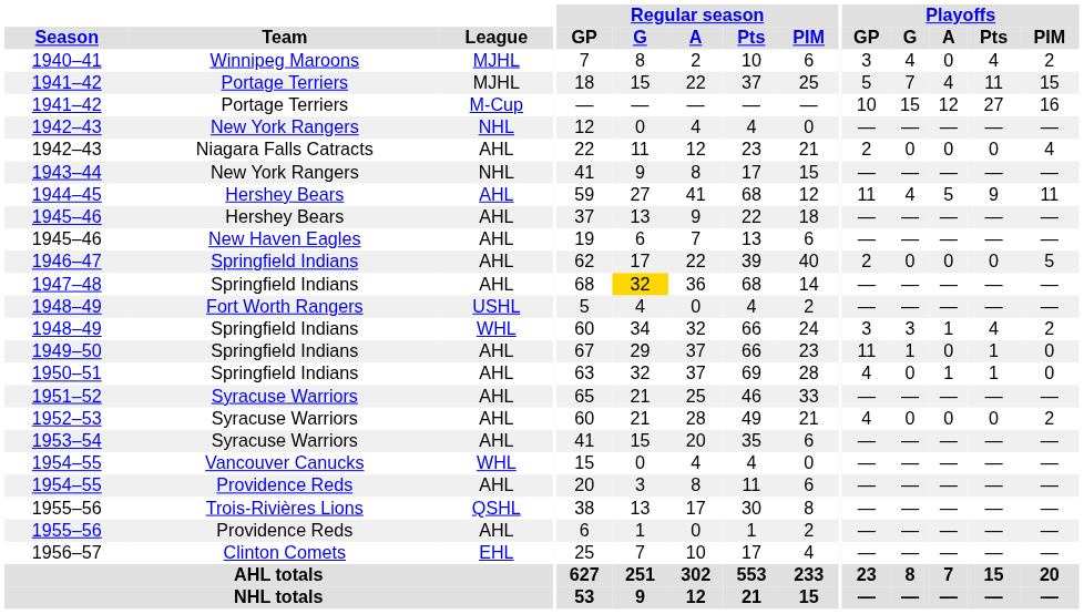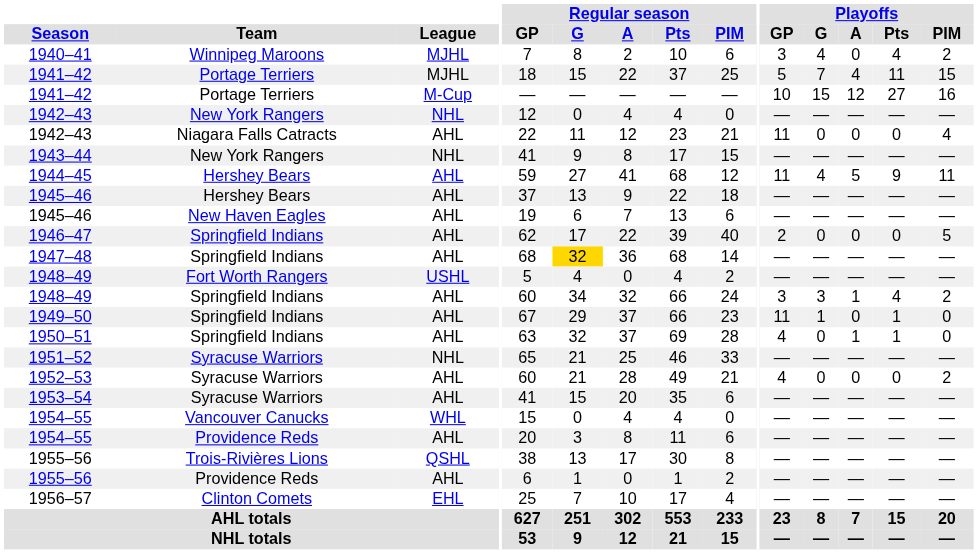 <table border="0" cellpadding="1" cellspacing="0" style="text-align:center; width:60em">
 <tr bgcolor="#e0e0e0">
 <th colspan="3" bgcolor="#ffffff"></th>
 <th rowspan="100" bgcolor="#ffffff"></th>
 <th colspan="5"><a href='#'>Regular season</a></th>
 <th rowspan="100" bgcolor="#ffffff"></th>
 <th colspan="5"><a href='#'>Playoffs</a></th>
 </tr>
 <tr bgcolor="#e0e0e0">
 <th><a href='#'>Season</a></th>
 <th>Team</th>
 <th>League</th>
 <th>GP</th>
 <th><a href='#'>G</a></th>
 <th><a href='#'>A</a></th>
 <th><a href='#'>Pts</a></th>
 <th><a href='#'>PIM</a></th>
 <th>GP</th>
 <th>G</th>
 <th>A</th>
 <th>Pts</th>
 <th>PIM</th>
 </tr>
 <tr>
 <td><a href='#'>1940–41</a></td>
 <td><a href='#'>Winnipeg Maroons</a></td>
 <td><a href='#'>MJHL</a></td>
 <td>7</td>
 <td>8</td>
 <td>2</td>
 <td>10</td>
 <td>6</td>
 <td>3</td>
 <td>4</td>
 <td>0</td>
 <td>4</td>
 <td>2</td>
 </tr>
 <tr bgcolor="#f0f0f0">
 <td><a href='#'>1941–42</a></td>
 <td><a href='#'>Portage Terriers</a></td>
 <td>MJHL</td>
 <td>18</td>
 <td>15</td>
 <td>22</td>
 <td>37</td>
 <td>25</td>
 <td>5</td>
 <td>7</td>
 <td>4</td>
 <td>11</td>
 <td>15</td>
 </tr>
 <tr>
 <td><a href='#'>1941–42</a></td>
 <td>Portage Terriers</td>
 <td><a href='#'>M-Cup</a></td>
 <td>—</td>
 <td>—</td>
 <td>—</td>
 <td>—</td>
 <td>—</td>
 <td>10</td>
 <td>15</td>
 <td>12</td>
 <td>27</td>
 <td>16</td>
 </tr>
 <tr bgcolor="#f0f0f0">
 <td><a href='#'>1942–43</a></td>
 <td><a href='#'>New York Rangers</a></td>
 <td><a href='#'>NHL</a></td>
 <td>12</td>
 <td>0</td>
 <td>4</td>
 <td>4</td>
 <td>0</td>
 <td>—</td>
 <td>—</td>
 <td>—</td>
 <td>—</td>
 <td>—</td>
 </tr>
 <tr>
 <td>1942–43</td>
 <td>Niagara Falls Catracts</td>
 <td>AHL</td>
 <td>22</td>
 <td>11</td>
 <td>12</td>
 <td>23</td>
 <td>21</td>
-<td>2</td>
+<td>11</td>
 <td>0</td>
 <td>0</td>
 <td>0</td>
 <td>4</td>
 </tr>
 <tr bgcolor="#f0f0f0">
 <td><a href='#'>1943–44</a></td>
 <td>New York Rangers</td>
 <td>NHL</td>
 <td>41</td>
 <td>9</td>
 <td>8</td>
 <td>17</td>
 <td>15</td>
 <td>—</td>
 <td>—</td>
 <td>—</td>
 <td>—</td>
 <td>—</td>
 </tr>
 <tr>
 <td><a href='#'>1944–45</a></td>
 <td><a href='#'>Hershey Bears</a></td>
 <td><a href='#'>AHL</a></td>
 <td>59</td>
 <td>27</td>
 <td>41</td>
 <td>68</td>
 <td>12</td>
 <td>11</td>
 <td>4</td>
 <td>5</td>
 <td>9</td>
 <td>11</td>
 </tr>
 <tr bgcolor="#f0f0f0">
 <td><a href='#'>1945–46</a></td>
 <td>Hershey Bears</td>
 <td>AHL</td>
 <td>37</td>
 <td>13</td>
 <td>9</td>
 <td>22</td>
 <td>18</td>
 <td>—</td>
 <td>—</td>
 <td>—</td>
 <td>—</td>
 <td>—</td>
 </tr>
 <tr>
 <td>1945–46</td>
 <td><a href='#'>New Haven Eagles</a></td>
 <td>AHL</td>
 <td>19</td>
 <td>6</td>
 <td>7</td>
 <td>13</td>
 <td>6</td>
 <td>—</td>
 <td>—</td>
 <td>—</td>
 <td>—</td>
 <td>—</td>
 </tr>
 <tr bgcolor="#f0f0f0">
 <td><a href='#'>1946–47</a></td>
 <td><a href='#'>Springfield Indians</a></td>
 <td>AHL</td>
 <td>62</td>
 <td>17</td>
 <td>22</td>
 <td>39</td>
 <td>40</td>
 <td>2</td>
 <td>0</td>
 <td>0</td>
 <td>0</td>
 <td>5</td>
 </tr>
 <tr>
 <td><a href='#'>1947–48</a></td>
 <td>Springfield Indians</td>
 <td>AHL</td>
 <td>68</td>
 <td style="background: gold;">32</td>
 <td>36</td>
 <td>68</td>
 <td>14</td>
 <td>—</td>
 <td>—</td>
 <td>—</td>
 <td>—</td>
 <td>—</td>
 </tr>
 <tr bgcolor="#f0f0f0">
 <td><a href='#'>1948–49</a></td>
 <td><a href='#'>Fort Worth Rangers</a></td>
 <td><a href='#'>USHL</a></td>
 <td>5</td>
 <td>4</td>
 <td>0</td>
 <td>4</td>
 <td>2</td>
 <td>—</td>
 <td>—</td>
 <td>—</td>
 <td>—</td>
 <td>—</td>
 </tr>
 <tr>
 <td><a href='#'>1948–49</a></td>
 <td>Springfield Indians</td>
-<td><a href='#'>WHL</a></td>
+<td>AHL</td>
 <td>60</td>
 <td>34</td>
 <td>32</td>
 <td>66</td>
 <td>24</td>
 <td>3</td>
 <td>3</td>
 <td>1</td>
 <td>4</td>
 <td>2</td>
 </tr>
 <tr bgcolor="#f0f0f0">
 <td><a href='#'>1949–50</a></td>
 <td>Springfield Indians</td>
 <td>AHL</td>
 <td>67</td>
 <td>29</td>
 <td>37</td>
 <td>66</td>
 <td>23</td>
 <td>11</td>
 <td>1</td>
 <td>0</td>
 <td>1</td>
 <td>0</td>
 </tr>
 <tr>
 <td><a href='#'>1950–51</a></td>
 <td>Springfield Indians</td>
 <td>AHL</td>
 <td>63</td>
 <td>32</td>
 <td>37</td>
 <td>69</td>
 <td>28</td>
 <td>4</td>
 <td>0</td>
 <td>1</td>
 <td>1</td>
 <td>0</td>
 </tr>
 <tr bgcolor="#f0f0f0">
 <td><a href='#'>1951–52</a></td>
 <td><a href='#'>Syracuse Warriors</a></td>
-<td>AHL</td>
+<td>NHL</td>
 <td>65</td>
 <td>21</td>
 <td>25</td>
 <td>46</td>
 <td>33</td>
 <td>—</td>
 <td>—</td>
 <td>—</td>
 <td>—</td>
 <td>—</td>
 </tr>
 <tr>
 <td><a href='#'>1952–53</a></td>
 <td>Syracuse Warriors</td>
 <td>AHL</td>
 <td>60</td>
 <td>21</td>
 <td>28</td>
 <td>49</td>
 <td>21</td>
 <td>4</td>
 <td>0</td>
 <td>0</td>
 <td>0</td>
 <td>2</td>
 </tr>
 <tr bgcolor="#f0f0f0">
 <td><a href='#'>1953–54</a></td>
 <td>Syracuse Warriors</td>
 <td>AHL</td>
 <td>41</td>
 <td>15</td>
 <td>20</td>
 <td>35</td>
 <td>6</td>
 <td>—</td>
 <td>—</td>
 <td>—</td>
 <td>—</td>
 <td>—</td>
 </tr>
 <tr>
 <td><a href='#'>1954–55</a></td>
 <td><a href='#'>Vancouver Canucks</a></td>
 <td><a href='#'>WHL</a></td>
 <td>15</td>
 <td>0</td>
 <td>4</td>
 <td>4</td>
 <td>0</td>
 <td>—</td>
 <td>—</td>
 <td>—</td>
 <td>—</td>
 <td>—</td>
 </tr>
 <tr bgcolor="#f0f0f0">
 <td><a href='#'>1954–55</a></td>
 <td><a href='#'>Providence Reds</a></td>
 <td>AHL</td>
 <td>20</td>
 <td>3</td>
 <td>8</td>
 <td>11</td>
 <td>6</td>
 <td>—</td>
 <td>—</td>
 <td>—</td>
 <td>—</td>
 <td>—</td>
 </tr>
 <tr>
 <td>1955–56</td>
 <td><a href='#'>Trois-Rivières Lions</a></td>
 <td><a href='#'>QSHL</a></td>
 <td>38</td>
 <td>13</td>
 <td>17</td>
 <td>30</td>
 <td>8</td>
 <td>—</td>
 <td>—</td>
 <td>—</td>
 <td>—</td>
 <td>—</td>
 </tr>
 <tr bgcolor="#f0f0f0">
 <td><a href='#'>1955–56</a></td>
 <td>Providence Reds</td>
 <td>AHL</td>
 <td>6</td>
 <td>1</td>
 <td>0</td>
 <td>1</td>
 <td>2</td>
 <td>—</td>
 <td>—</td>
 <td>—</td>
 <td>—</td>
 <td>—</td>
 </tr>
 <tr>
 <td>1956–57</td>
 <td><a href='#'>Clinton Comets</a></td>
 <td><a href='#'>EHL</a></td>
 <td>25</td>
 <td>7</td>
 <td>10</td>
 <td>17</td>
 <td>4</td>
 <td>—</td>
 <td>—</td>
 <td>—</td>
 <td>—</td>
 <td>—</td>
 </tr>
 <tr bgcolor="#e0e0e0">
 <th colspan="3">AHL totals</th>
 <th>627</th>
 <th>251</th>
 <th>302</th>
 <th>553</th>
 <th>233</th>
 <th>23</th>
 <th>8</th>
 <th>7</th>
 <th>15</th>
 <th>20</th>
 </tr>
 <tr bgcolor="#e0e0e0">
 <th colspan="3">NHL totals</th>
 <th>53</th>
 <th>9</th>
 <th>12</th>
 <th>21</th>
 <th>15</th>
 <th>—</th>
 <th>—</th>
 <th>—</th>
 <th>—</th>
 <th>—</th>
 </tr>
 </table>
